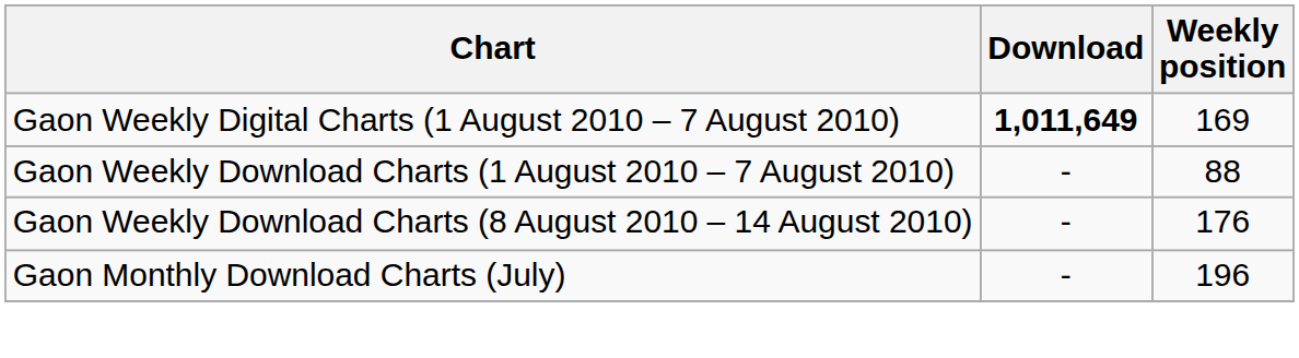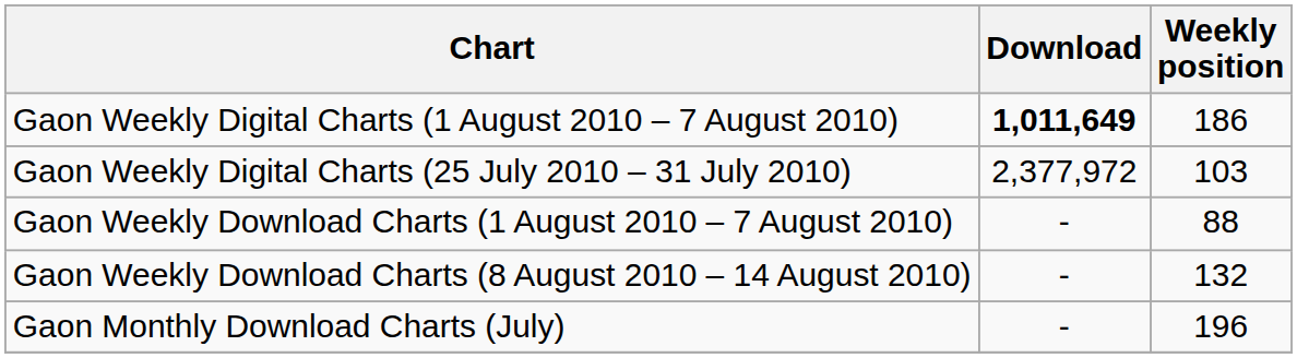 <table class="wikitable sortable">
 <tr>
 <th>Chart</th>
 <th>Download</th>
 <th>Weekly<br>position</th>
 </tr>
 <tr>
 <td>Gaon Weekly Digital Charts (1 August 2010 – 7 August 2010)</td>
 <td align="center"><strong>1,011,649</strong></td>
-<td align="center">169</td>
+<td align="center">186</td>
+</tr>
+<tr>
+<td>Gaon Weekly Digital Charts (25 July 2010 – 31 July 2010)</td>
+<td align="center">2,377,972</td>
+<td align="center">103</td>
 </tr>
 <tr>
 <td>Gaon Weekly Download Charts (1 August 2010 – 7 August 2010)</td>
 <td align="center">-</td>
 <td align="center">88</td>
 </tr>
 <tr>
 <td>Gaon Weekly Download Charts (8 August 2010 – 14 August 2010)</td>
 <td align="center">-</td>
-<td align="center">176</td>
+<td align="center">132</td>
 </tr>
 <tr>
 <td>Gaon Monthly Download Charts (July)</td>
 <td align="center">-</td>
 <td align="center">196</td>
 </tr>
 <tr>
 </tr>
 </table>
